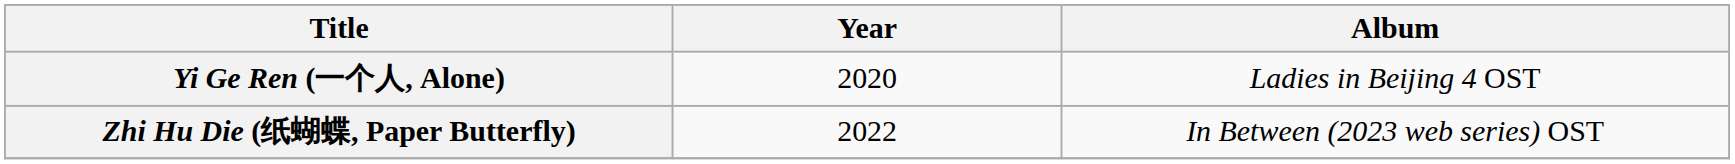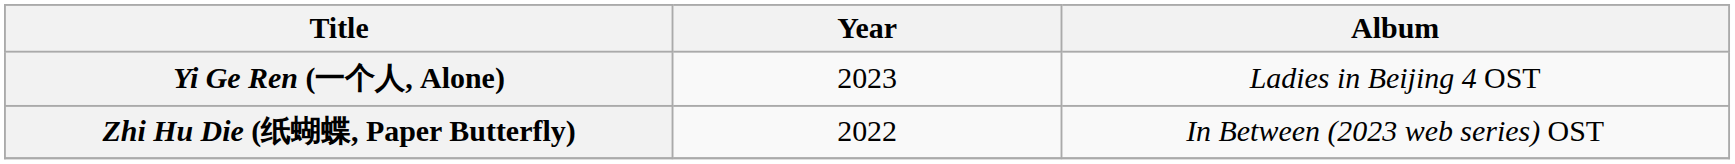 <table class="wikitable plainrowheaders" style="text-align:center;">
 <tr>
 <th scope="col" width="350">Title</th>
 <th scope="col" width="200">Year</th>
 <th scope="col" width="350">Album</th>
 </tr>
 <tr>
 <th scope="row"><em>Yi Ge Ren</em> (一个人, Alone)</th>
-<td>2020</td>
+<td>2023</td>
 <td><em>Ladies in Beijing 4</em> OST</td>
 </tr>
 <tr>
 <th scope="row"><em>Zhi Hu Die</em> (纸蝴蝶, Paper Butterfly)</th>
 <td>2022</td>
 <td><em>In Between (2023 web series)</em> OST</td>
 </tr>
 <tr>
 </tr>
 </table>
